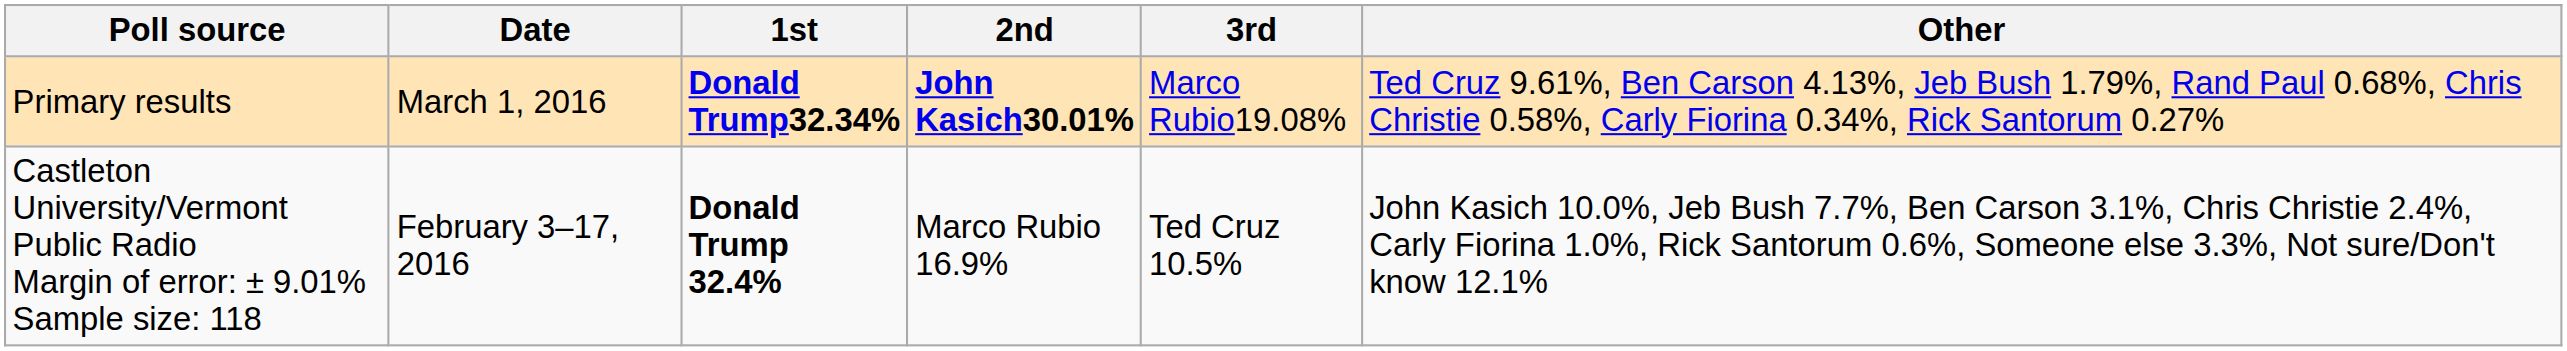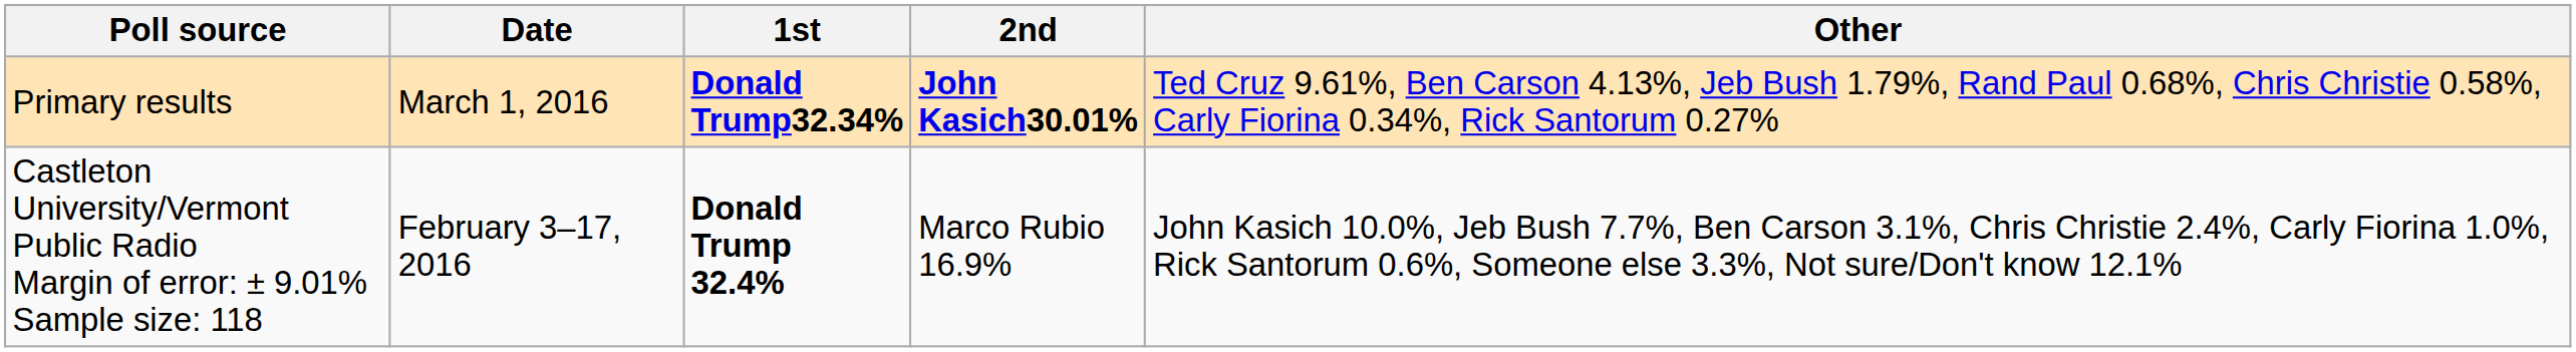 <table class="wikitable">
 <tr>
 <th style="width:180px;">Poll source</th>
 <th style="width:135px;">Date</th>
 <th style="width:100px;">1st</th>
 <th style="width:100px;">2nd</th>
-<th style="width:100px;">3rd</th>
 <th>Other</th>
 </tr>
 <tr style="background:Moccasin;">
 <td>Primary results</td>
 <td>March 1, 2016</td>
 <td><strong><a href='#'>Donald Trump</a>32.34%</strong></td>
 <td><strong><a href='#'>John Kasich</a>30.01%</strong></td>
-<td><a href='#'>Marco Rubio</a>19.08%</td>
 <td><a href='#'>Ted Cruz</a> 9.61%, <a href='#'>Ben Carson</a> 4.13%, <a href='#'>Jeb Bush</a> 1.79%, <a href='#'>Rand Paul</a> 0.68%, <a href='#'>Chris Christie</a> 0.58%, <a href='#'>Carly Fiorina</a> 0.34%, <a href='#'>Rick Santorum</a> 0.27%</td>
 </tr>
 <tr>
 <td>Castleton University/Vermont<br>Public Radio<br>Margin of error: ± 9.01% Sample size: 118</td>
 <td>February 3–17, 2016</td>
 <td><strong>Donald Trump<br>32.4%</strong></td>
 <td>Marco Rubio<br>16.9%</td>
-<td>Ted Cruz<br>10.5%</td>
 <td>John Kasich 10.0%, Jeb Bush 7.7%, Ben Carson 3.1%, Chris Christie 2.4%, Carly Fiorina 1.0%, Rick Santorum 0.6%, Someone else 3.3%, Not sure/Don't know 12.1%</td>
 </tr>
 </table>
